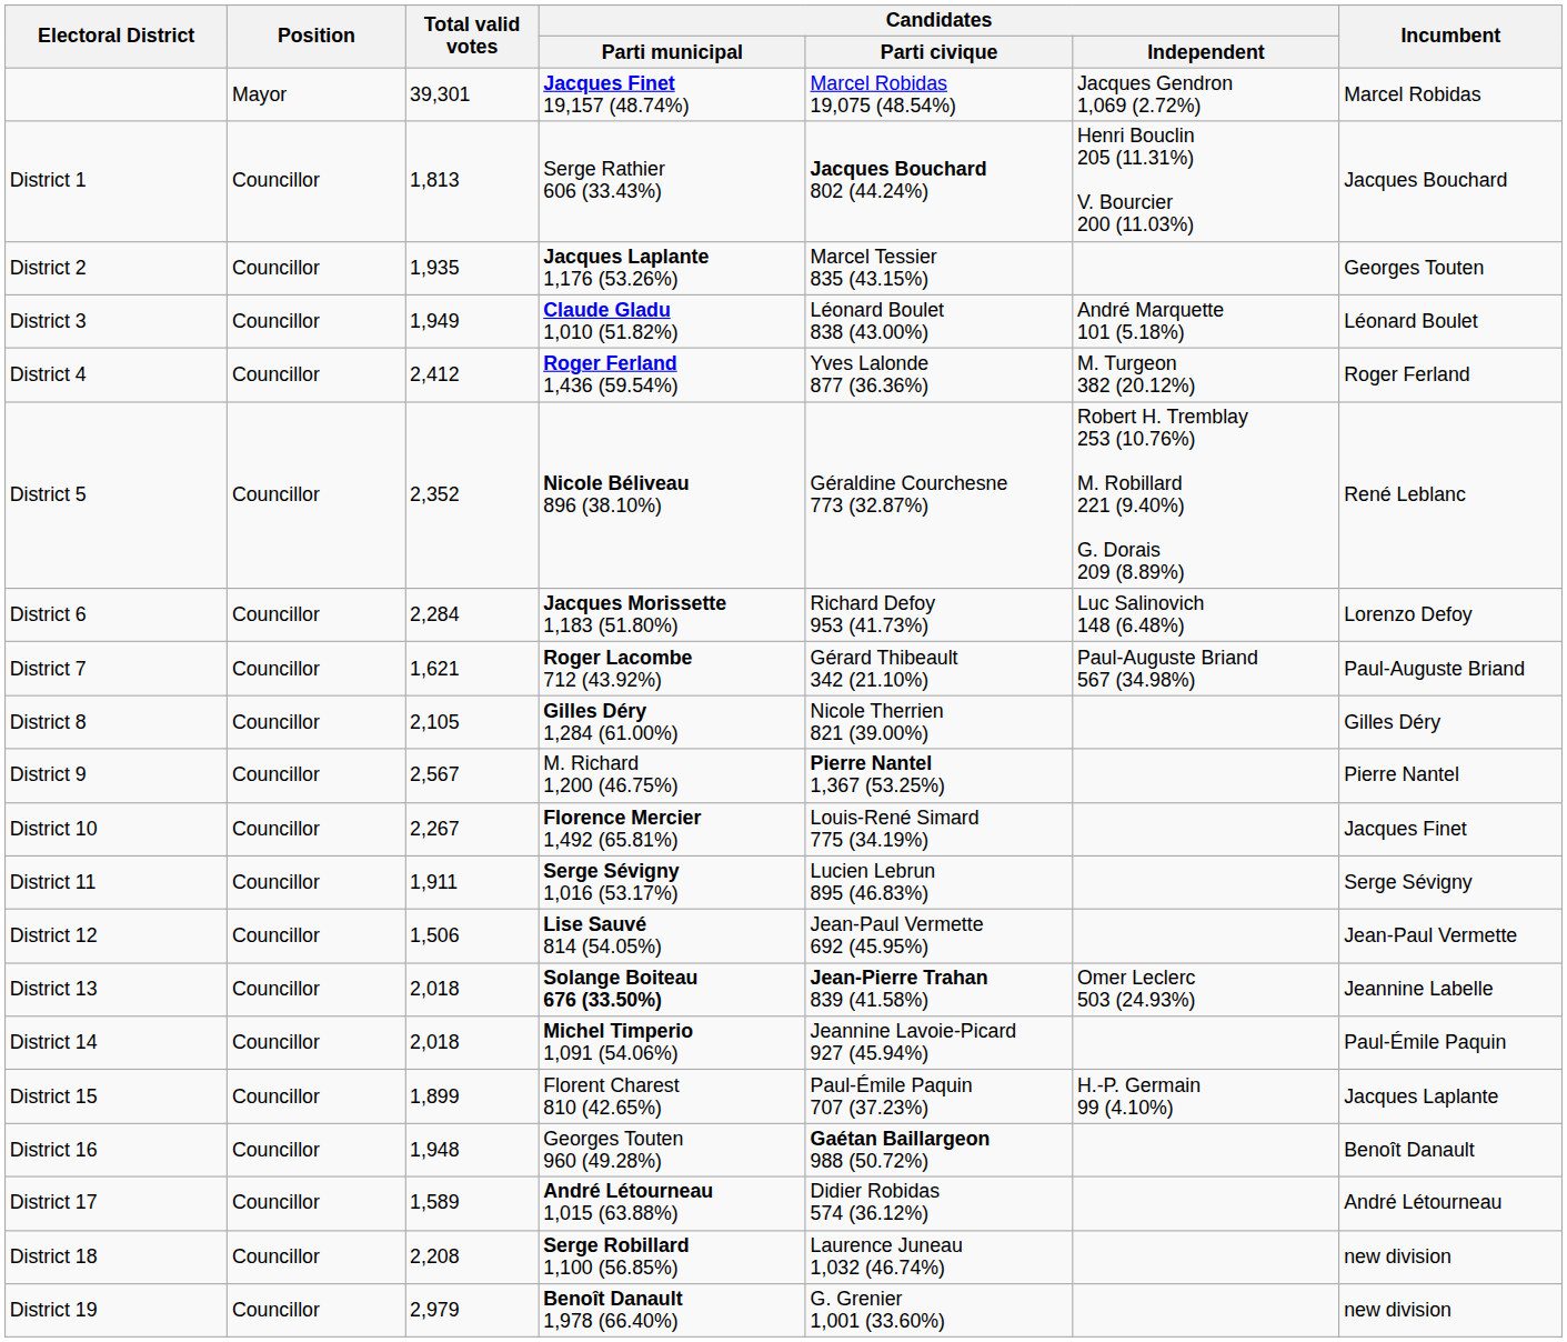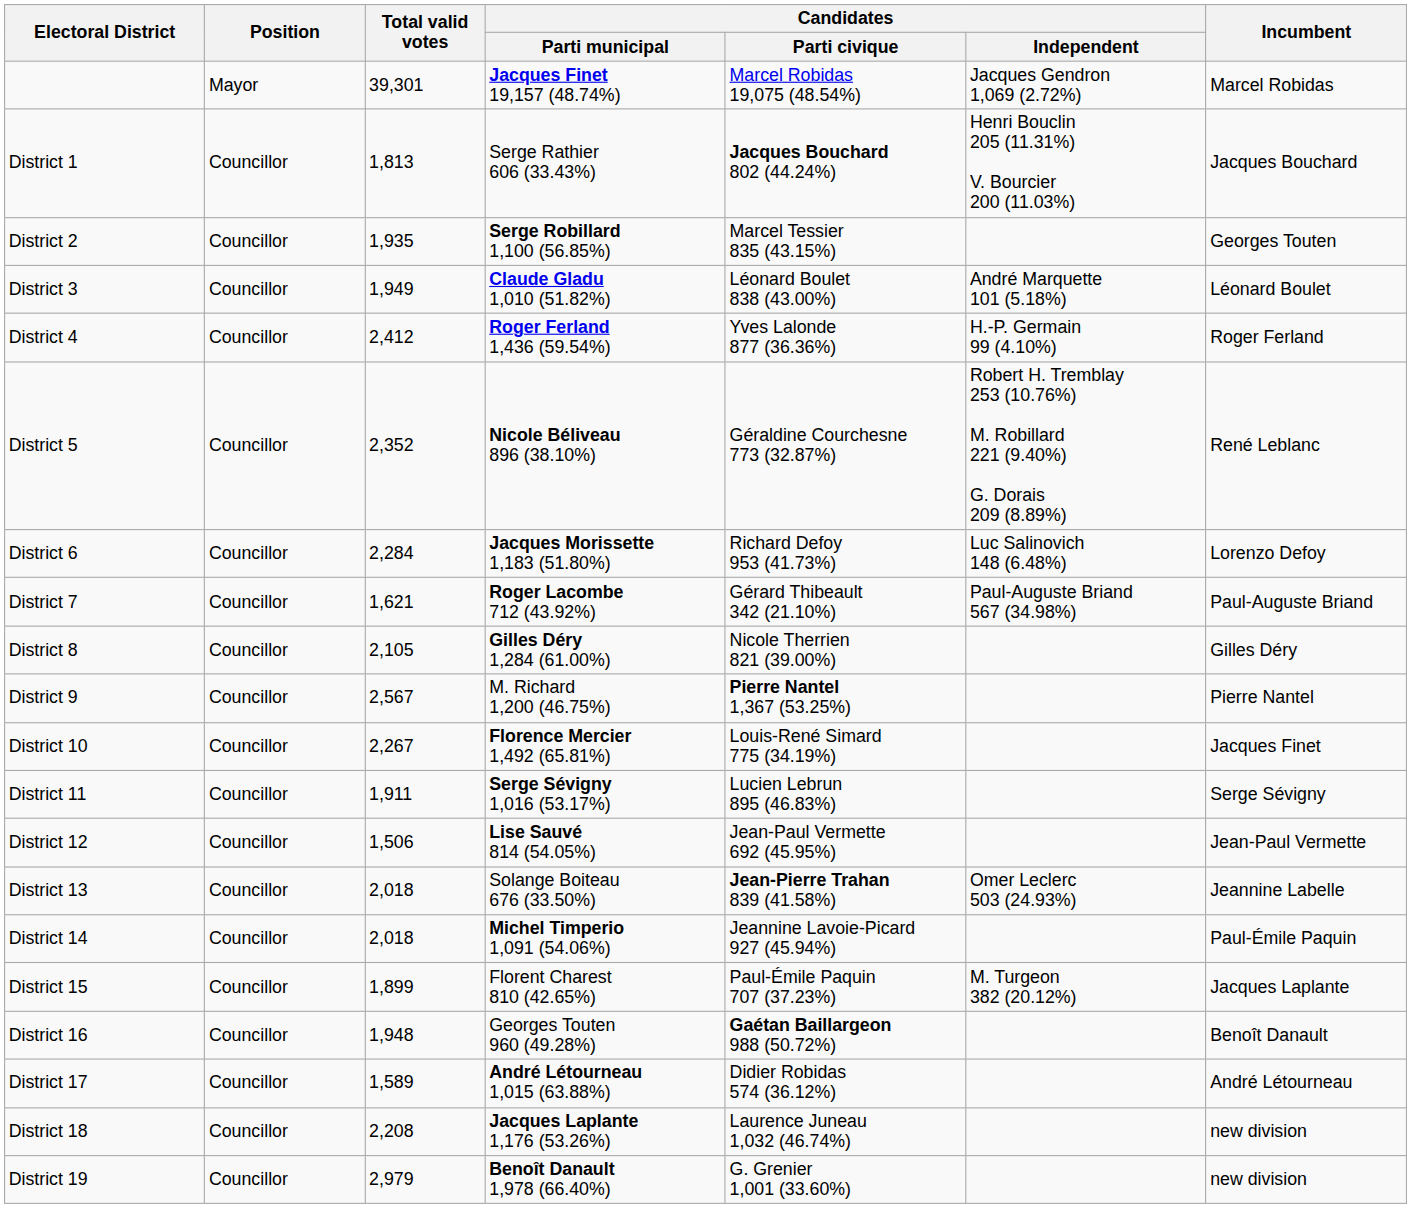 <table class="wikitable" width="100%">
 <tr>
 <th width=10% rowspan=2>Electoral District</th>
 <th width=8% rowspan=2>Position</th>
 <th width=6% rowspan=2>Total valid votes</th>
 <th colspan=3>Candidates</th>
 <th width=10% rowspan=2>Incumbent</th>
 </tr>
 <tr>
 <th width=12% >Parti municipal</th>
 <th width=12% >Parti civique</th>
 <th width=12% >Independent</th>
 </tr>
 <tr>
 <td></td>
 <td>Mayor</td>
 <td>39,301</td>
 <td><strong><a href='#'>Jacques Finet</a></strong><br>19,157 (48.74%)</td>
 <td><a href='#'>Marcel Robidas</a><br>19,075 (48.54%)</td>
 <td>Jacques Gendron<br>1,069 (2.72%)</td>
 <td>Marcel Robidas</td>
 </tr>
 <tr>
 <td>District 1</td>
 <td>Councillor</td>
 <td>1,813</td>
 <td>Serge Rathier<br>606 (33.43%)</td>
 <td><strong>Jacques Bouchard</strong><br>802 (44.24%)</td>
 <td>Henri Bouclin<br>205 (11.31%)<br><br>V. Bourcier<br>200 (11.03%)</td>
 <td>Jacques Bouchard</td>
 </tr>
 <tr>
 <td>District 2</td>
 <td>Councillor</td>
 <td>1,935</td>
-<td><strong>Jacques Laplante</strong><br>1,176 (53.26%)</td>
+<td><strong>Serge Robillard</strong><br>1,100 (56.85%)</td>
 <td>Marcel Tessier<br>835  (43.15%)</td>
 <td></td>
 <td>Georges Touten</td>
 </tr>
 <tr>
 <td>District 3</td>
 <td>Councillor</td>
 <td>1,949</td>
 <td><strong><a href='#'>Claude Gladu</a></strong><br>1,010 (51.82%)</td>
 <td>Léonard Boulet<br>838 (43.00%)</td>
 <td>André Marquette<br>101 (5.18%)</td>
 <td>Léonard Boulet</td>
 </tr>
 <tr>
 <td>District 4</td>
 <td>Councillor</td>
 <td>2,412</td>
 <td><strong><a href='#'>Roger Ferland</a></strong><br>1,436 (59.54%)</td>
 <td>Yves Lalonde<br>877 (36.36%)</td>
-<td>M. Turgeon<br>382 (20.12%)</td>
+<td>H.-P. Germain<br>99 (4.10%)</td>
 <td>Roger Ferland</td>
 </tr>
 <tr>
 <td>District 5</td>
 <td>Councillor</td>
 <td>2,352</td>
 <td><strong>Nicole Béliveau</strong><br>896 (38.10%)</td>
 <td>Géraldine Courchesne<br>773 (32.87%)</td>
 <td>Robert H. Tremblay<br>253 (10.76%)<br><br>M. Robillard<br>221 (9.40%)<br><br>G. Dorais<br>209 (8.89%)</td>
 <td>René Leblanc</td>
 </tr>
 <tr>
 <td>District 6</td>
 <td>Councillor</td>
 <td>2,284</td>
 <td><strong>Jacques Morissette</strong><br>1,183 (51.80%)</td>
 <td>Richard Defoy<br>953 (41.73%)</td>
 <td>Luc Salinovich<br>148 (6.48%)</td>
 <td>Lorenzo Defoy</td>
 </tr>
 <tr>
 <td>District 7</td>
 <td>Councillor</td>
 <td>1,621</td>
 <td><strong>Roger Lacombe</strong><br>712 (43.92%)</td>
 <td>Gérard Thibeault<br>342 (21.10%)</td>
 <td>Paul-Auguste Briand<br>567 (34.98%)</td>
 <td>Paul-Auguste Briand</td>
 </tr>
 <tr>
 <td>District 8</td>
 <td>Councillor</td>
 <td>2,105</td>
 <td><strong>Gilles Déry</strong><br>1,284 (61.00%)</td>
 <td>Nicole Therrien<br>821 (39.00%)</td>
 <td></td>
 <td>Gilles Déry</td>
 </tr>
 <tr>
 <td>District 9</td>
 <td>Councillor</td>
 <td>2,567</td>
 <td>M. Richard<br>1,200 (46.75%)</td>
 <td><strong>Pierre Nantel</strong><br>1,367 (53.25%)</td>
 <td></td>
 <td>Pierre Nantel</td>
 </tr>
 <tr>
 <td>District 10</td>
 <td>Councillor</td>
 <td>2,267</td>
 <td><strong>Florence Mercier</strong><br>1,492 (65.81%)</td>
 <td>Louis-René Simard<br>775 (34.19%)</td>
 <td></td>
 <td>Jacques Finet</td>
 </tr>
 <tr>
 <td>District 11</td>
 <td>Councillor</td>
 <td>1,911</td>
 <td><strong>Serge Sévigny</strong><br>1,016 (53.17%)</td>
 <td>Lucien Lebrun<br>895 (46.83%)</td>
 <td></td>
 <td>Serge Sévigny</td>
 </tr>
 <tr>
 <td>District 12</td>
 <td>Councillor</td>
 <td>1,506</td>
 <td><strong>Lise Sauvé</strong><br>814 (54.05%)</td>
 <td>Jean-Paul Vermette<br>692 (45.95%)</td>
 <td></td>
 <td>Jean-Paul Vermette</td>
 </tr>
 <tr>
 <td>District 13</td>
 <td>Councillor</td>
 <td>2,018</td>
-<td><strong>Solange Boiteau<br>676 (33.50%)</strong></td>
+<td>Solange Boiteau<br>676 (33.50%)</td>
 <td><strong>Jean-Pierre Trahan</strong><br>839 (41.58%)</td>
 <td>Omer Leclerc<br>503 (24.93%)</td>
 <td>Jeannine Labelle</td>
 </tr>
 <tr>
 <td>District 14</td>
 <td>Councillor</td>
 <td>2,018</td>
 <td><strong>Michel Timperio</strong><br>1,091 (54.06%)</td>
 <td>Jeannine Lavoie-Picard<br>927 (45.94%)</td>
 <td></td>
 <td>Paul-Émile Paquin</td>
 </tr>
 <tr>
 <td>District 15</td>
 <td>Councillor</td>
 <td>1,899</td>
 <td>Florent Charest<br>810 (42.65%)</td>
 <td>Paul-Émile Paquin<br>707 (37.23%)</td>
-<td>H.-P. Germain<br>99 (4.10%)</td>
+<td>M. Turgeon<br>382 (20.12%)</td>
 <td>Jacques Laplante</td>
 </tr>
 <tr>
 <td>District 16</td>
 <td>Councillor</td>
 <td>1,948</td>
 <td>Georges Touten<br>960 (49.28%)</td>
 <td><strong>Gaétan Baillargeon</strong><br>988 (50.72%)</td>
 <td></td>
 <td>Benoît Danault</td>
 </tr>
 <tr>
 <td>District 17</td>
 <td>Councillor</td>
 <td>1,589</td>
 <td><strong>André Létourneau</strong><br>1,015 (63.88%)</td>
 <td>Didier Robidas<br>574 (36.12%)</td>
 <td></td>
 <td>André Létourneau</td>
 </tr>
 <tr>
 <td>District 18</td>
 <td>Councillor</td>
 <td>2,208</td>
-<td><strong>Serge Robillard</strong><br>1,100 (56.85%)</td>
+<td><strong>Jacques Laplante</strong><br>1,176 (53.26%)</td>
 <td>Laurence Juneau<br>1,032 (46.74%)</td>
 <td></td>
 <td>new division</td>
 </tr>
 <tr>
 <td>District 19</td>
 <td>Councillor</td>
 <td>2,979</td>
 <td><strong>Benoît Danault</strong><br>1,978 (66.40%)</td>
 <td>G. Grenier<br>1,001 (33.60%)</td>
 <td></td>
 <td>new division</td>
 </tr>
 </table>
